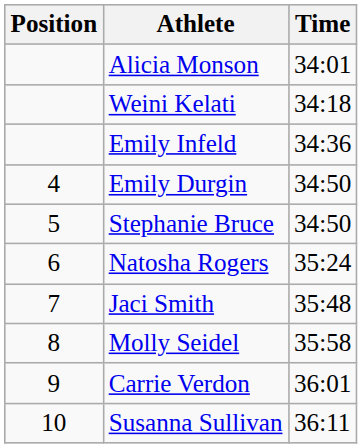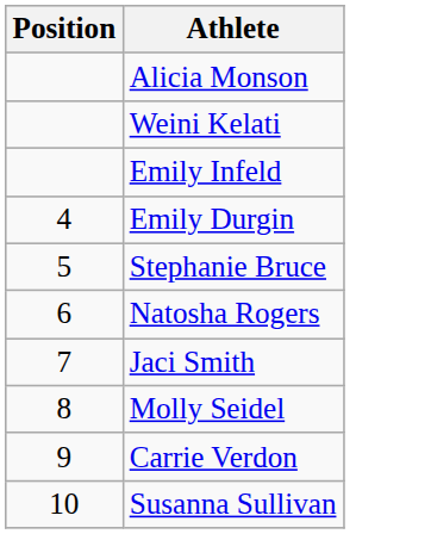 <table class="wikitable sortable">
 <tr>
 <th>Position</th>
 <th>Athlete</th>
-<th>Time</th>
 </tr>
 <tr>
 <td align=center></td>
 <td><a href='#'>Alicia Monson</a></td>
-<td>34:01</td>
 </tr>
 <tr>
 <td align=center></td>
 <td><a href='#'>Weini Kelati</a></td>
-<td>34:18</td>
 </tr>
 <tr>
 <td align=center></td>
 <td><a href='#'>Emily Infeld</a></td>
-<td>34:36</td>
 </tr>
 <tr>
 <td align=center>4</td>
 <td><a href='#'>Emily Durgin</a></td>
-<td>34:50</td>
 </tr>
 <tr>
 <td align=center>5</td>
 <td><a href='#'>Stephanie Bruce</a></td>
-<td>34:50</td>
 </tr>
 <tr>
 <td align=center>6</td>
 <td><a href='#'>Natosha Rogers</a></td>
-<td>35:24</td>
 </tr>
 <tr>
 <td align=center>7</td>
 <td><a href='#'>Jaci Smith</a></td>
-<td>35:48</td>
 </tr>
 <tr>
 <td align=center>8</td>
 <td><a href='#'>Molly Seidel</a></td>
-<td>35:58</td>
 </tr>
 <tr>
 <td align=center>9</td>
 <td><a href='#'>Carrie Verdon</a></td>
-<td>36:01</td>
 </tr>
 <tr>
 <td align=center>10</td>
 <td><a href='#'>Susanna Sullivan</a></td>
-<td>36:11</td>
 </tr>
 </table>
